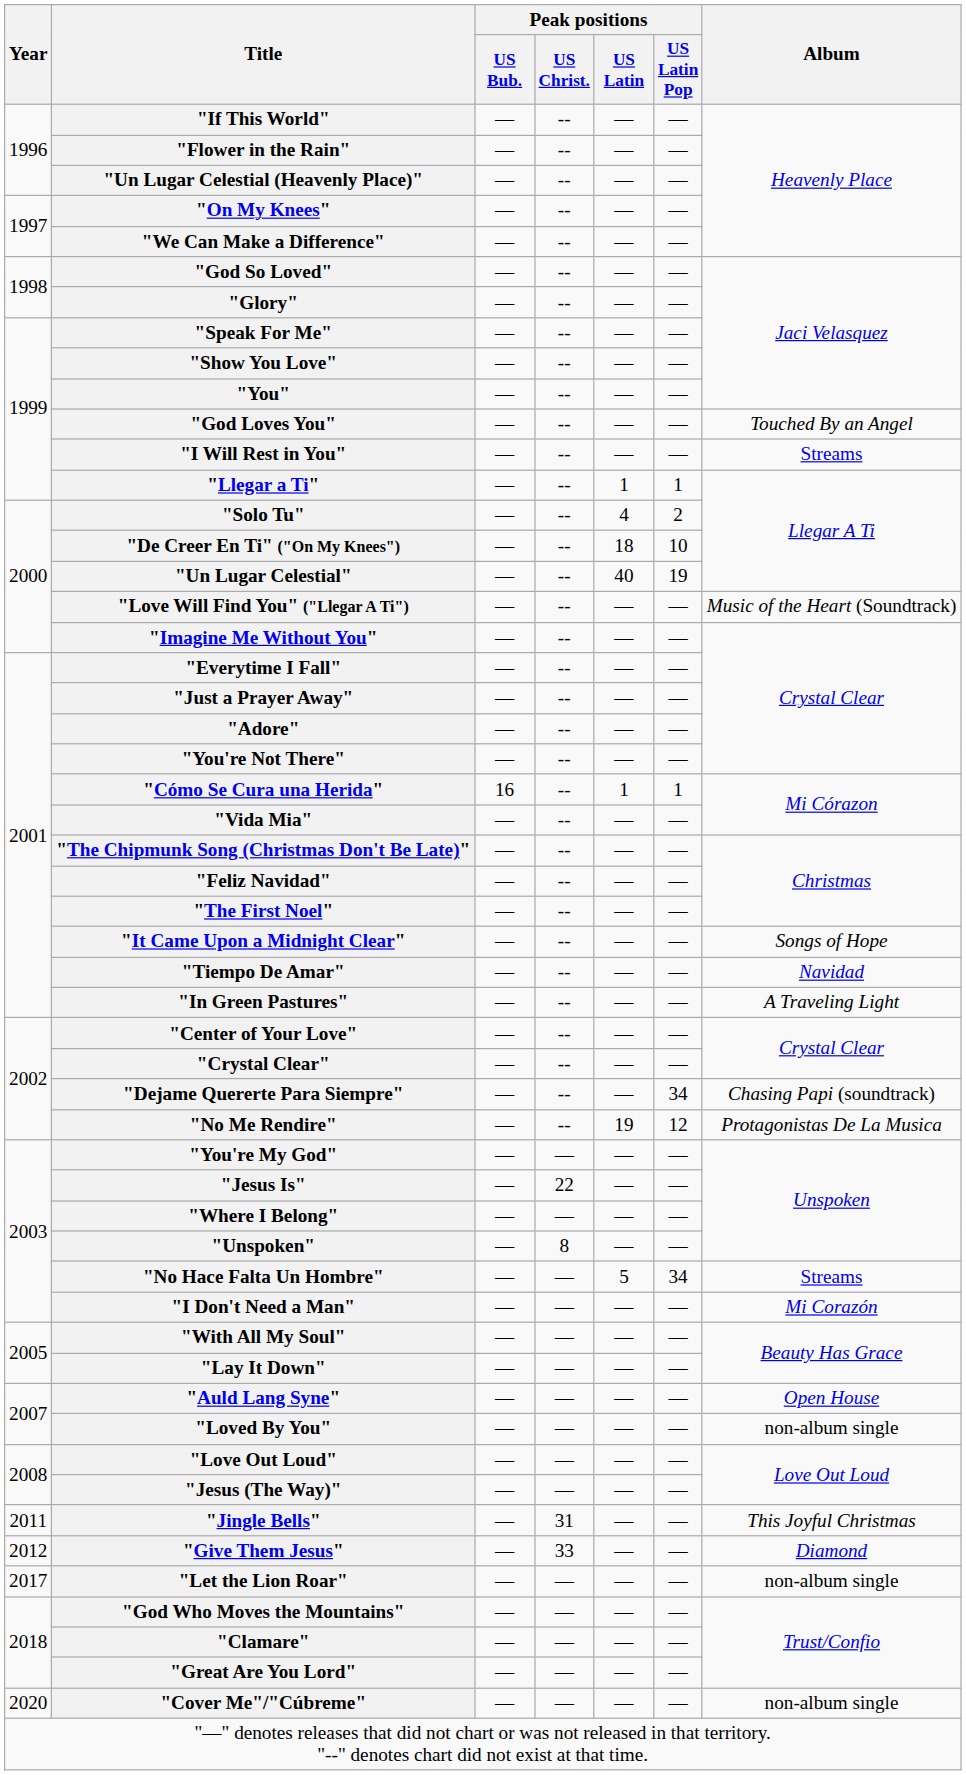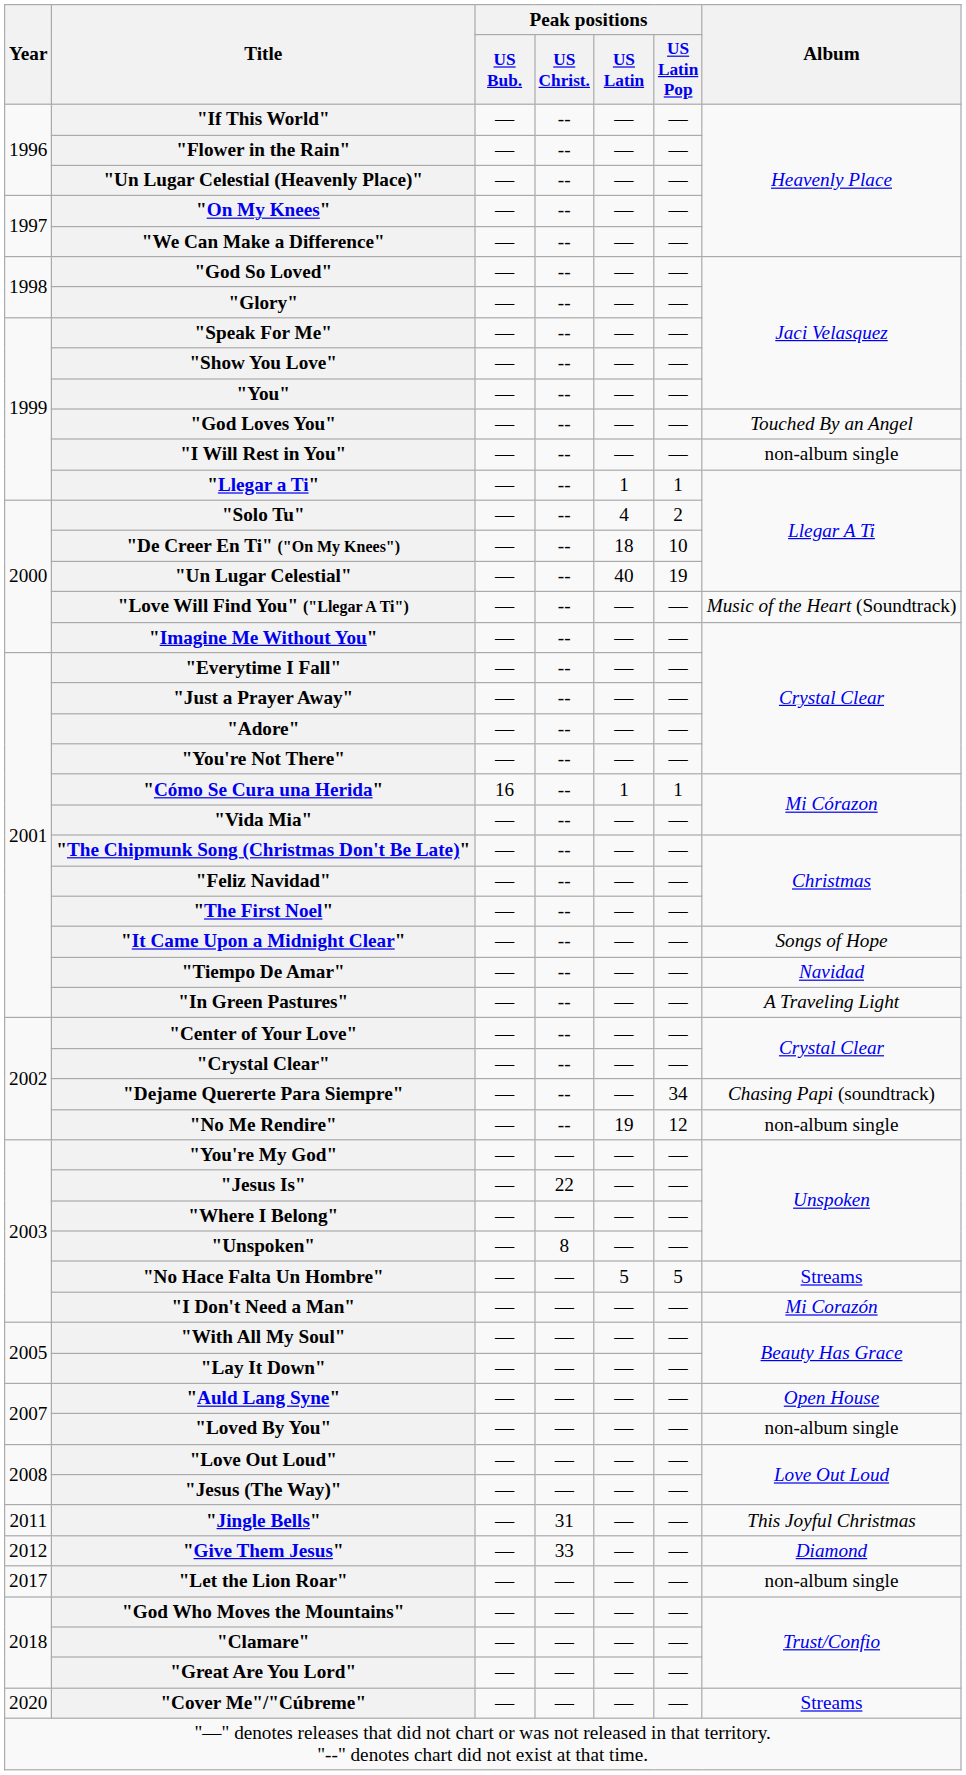 <table class="wikitable plainrowheaders" style="text-align:center;">
 <tr>
 <th scope="col" rowspan="2">Year</th>
 <th scope="col" rowspan="2">Title</th>
 <th scope="col" colspan="4">Peak positions</th>
 <th scope="col" rowspan="2">Album</th>
 </tr>
 <tr>
 <th scope="col" style="width:3em;font-size:90%;" !width="25"><a href='#'>US<br>Bub.</a><br></th>
 <th scope="col" style="width:2em; font-size:90%;"><a href='#'>US Christ.</a><br></th>
 <th scope="col" style="width:3em;font-size:90%;" !width="25"><a href='#'>US Latin</a><br></th>
 <th scope="col" style="width:2em; font-size:90%;"><a href='#'>US Latin Pop</a><br></th>
 </tr>
 <tr>
 <td rowspan="3">1996</td>
 <th scope="row">"If This World"</th>
 <td style="text-align:center;">—</td>
 <td style="text-align:center;">--</td>
 <td style="text-align:center;">—</td>
 <td style="text-align:center;">—</td>
 <td rowspan="5"><em><a href='#'>Heavenly Place</a></em></td>
 </tr>
 <tr>
 <th scope="row">"Flower in the Rain"</th>
 <td style="text-align:center;">—</td>
 <td style="text-align:center;">--</td>
 <td style="text-align:center;">—</td>
 <td style="text-align:center;">—</td>
 </tr>
 <tr>
 <th scope="row">"Un Lugar Celestial (Heavenly Place)"</th>
 <td style="text-align:center;">—</td>
 <td style="text-align:center;">--</td>
 <td style="text-align:center;">—</td>
 <td style="text-align:center;">—</td>
 </tr>
 <tr>
 <td rowspan="2">1997</td>
 <th scope="row">"<a href='#'>On My Knees</a>"</th>
 <td style="text-align:center;">—</td>
 <td style="text-align:center;">--</td>
 <td style="text-align:center;">—</td>
 <td style="text-align:center;">—</td>
 </tr>
 <tr>
 <th scope="row">"We Can Make a Difference"</th>
 <td style="text-align:center;">—</td>
 <td style="text-align:center;">--</td>
 <td style="text-align:center;">—</td>
 <td style="text-align:center;">—</td>
 </tr>
 <tr>
 <td rowspan="2">1998</td>
 <th scope="row">"God So Loved"</th>
 <td style="text-align:center;">—</td>
 <td style="text-align:center;">--</td>
 <td style="text-align:center;">—</td>
 <td style="text-align:center;">—</td>
 <td rowspan="5"><em><a href='#'>Jaci Velasquez</a></em></td>
 </tr>
 <tr>
 <th scope="row">"Glory"</th>
 <td style="text-align:center;">—</td>
 <td style="text-align:center;">--</td>
 <td style="text-align:center;">—</td>
 <td style="text-align:center;">—</td>
 </tr>
 <tr>
 <td rowspan="6">1999</td>
 <th scope="row">"Speak For Me"</th>
 <td style="text-align:center;">—</td>
 <td style="text-align:center;">--</td>
 <td style="text-align:center;">—</td>
 <td style="text-align:center;">—</td>
 </tr>
 <tr>
 <th scope="row">"Show You Love"</th>
 <td style="text-align:center;">—</td>
 <td style="text-align:center;">--</td>
 <td style="text-align:center;">—</td>
 <td style="text-align:center;">—</td>
 </tr>
 <tr>
 <th scope="row">"You"</th>
 <td style="text-align:center;">—</td>
 <td style="text-align:center;">--</td>
 <td style="text-align:center;">—</td>
 <td style="text-align:center;">—</td>
 </tr>
 <tr>
 <th scope="row">"God Loves You"</th>
 <td style="text-align:center;">—</td>
 <td style="text-align:center;">--</td>
 <td style="text-align:center;">—</td>
 <td style="text-align:center;">—</td>
 <td><em>Touched By an Angel</em></td>
 </tr>
 <tr>
 <th scope="row">"I Will Rest in You"</th>
 <td style="text-align:center;">—</td>
 <td style="text-align:center;">--</td>
 <td style="text-align:center;">—</td>
 <td style="text-align:center;">—</td>
-<td><a href='#'>Streams</a></td>
+<td>non-album single</td>
 </tr>
 <tr>
 <th scope="row">"<a href='#'>Llegar a Ti</a>"<br></th>
 <td style="text-align:center;">—</td>
 <td style="text-align:center;">--</td>
 <td style="text-align:center;">1</td>
 <td style="text-align:center;">1</td>
 <td rowspan="4"><em><a href='#'>Llegar A Ti</a></em></td>
 </tr>
 <tr>
 <td rowspan="5">2000</td>
 <th scope="row">"Solo Tu"</th>
 <td style="text-align:center;">—</td>
 <td style="text-align:center;">--</td>
 <td style="text-align:center;">4</td>
 <td style="text-align:center;">2</td>
 </tr>
 <tr>
 <th scope="row">"De Creer En Ti" <small>("On My Knees")</small></th>
 <td style="text-align:center;">—</td>
 <td style="text-align:center;">--</td>
 <td style="text-align:center;">18</td>
 <td style="text-align:center;">10</td>
 </tr>
 <tr>
 <th scope="row">"Un Lugar Celestial"</th>
 <td style="text-align:center;">—</td>
 <td style="text-align:center;">--</td>
 <td style="text-align:center;">40</td>
 <td style="text-align:center;">19</td>
 </tr>
 <tr>
 <th scope="row">"Love Will Find You" <small>("Llegar A Ti")</small></th>
 <td style="text-align:center;">—</td>
 <td style="text-align:center;">--</td>
 <td style="text-align:center;">—</td>
 <td style="text-align:center;">—</td>
 <td><em>Music of the Heart</em> (Soundtrack)</td>
 </tr>
 <tr>
 <th scope="row">"<a href='#'>Imagine Me Without You</a>"</th>
 <td style="text-align:center;">—</td>
 <td style="text-align:center;">--</td>
 <td style="text-align:center;">—</td>
 <td style="text-align:center;">—</td>
 <td rowspan="5"><em><a href='#'>Crystal Clear</a></em></td>
 </tr>
 <tr>
 <td rowspan="12">2001</td>
 <th scope="row">"Everytime I Fall"</th>
 <td style="text-align:center;">—</td>
 <td style="text-align:center;">--</td>
 <td style="text-align:center;">—</td>
 <td style="text-align:center;">—</td>
 </tr>
 <tr>
 <th scope="row">"Just a Prayer Away"</th>
 <td style="text-align:center;">—</td>
 <td style="text-align:center;">--</td>
 <td style="text-align:center;">—</td>
 <td style="text-align:center;">—</td>
 </tr>
 <tr>
 <th scope="row">"Adore"</th>
 <td style="text-align:center;">—</td>
 <td style="text-align:center;">--</td>
 <td style="text-align:center;">—</td>
 <td style="text-align:center;">—</td>
 </tr>
 <tr>
 <th scope="row">"You're Not There"</th>
 <td style="text-align:center;">—</td>
 <td style="text-align:center;">--</td>
 <td style="text-align:center;">—</td>
 <td style="text-align:center;">—</td>
 </tr>
 <tr>
 <th scope="row">"<a href='#'>Cómo Se Cura una Herida</a>"</th>
 <td style="text-align:center;">16</td>
 <td style="text-align:center;">--</td>
 <td style="text-align:center;">1</td>
 <td style="text-align:center;">1</td>
 <td rowspan="2"><em><a href='#'>Mi Córazon</a></em></td>
 </tr>
 <tr>
 <th scope="row">"Vida Mia"<br></th>
 <td style="text-align:center;">—</td>
 <td style="text-align:center;">--</td>
 <td style="text-align:center;">—</td>
 <td style="text-align:center;">—</td>
 </tr>
 <tr>
 <th scope="row">"<a href='#'>The Chipmunk Song (Christmas Don't Be Late)</a>"<br></th>
 <td style="text-align:center;">—</td>
 <td style="text-align:center;">--</td>
 <td style="text-align:center;">—</td>
 <td style="text-align:center;">—</td>
 <td rowspan="3"><em><a href='#'>Christmas</a></em></td>
 </tr>
 <tr>
 <th scope="row">"Feliz Navidad"</th>
 <td style="text-align:center;">—</td>
 <td style="text-align:center;">--</td>
 <td style="text-align:center;">—</td>
 <td style="text-align:center;">—</td>
 </tr>
 <tr>
 <th scope="row">"<a href='#'>The First Noel</a>"</th>
 <td style="text-align:center;">—</td>
 <td style="text-align:center;">--</td>
 <td style="text-align:center;">—</td>
 <td style="text-align:center;">—</td>
 </tr>
 <tr>
 <th scope="row">"<a href='#'>It Came Upon a Midnight Clear</a>"</th>
 <td style="text-align:center;">—</td>
 <td style="text-align:center;">--</td>
 <td style="text-align:center;">—</td>
 <td style="text-align:center;">—</td>
 <td><em>Songs of Hope</em></td>
 </tr>
 <tr>
 <th scope="row">"Tiempo De Amar"</th>
 <td style="text-align:center;">—</td>
 <td style="text-align:center;">--</td>
 <td style="text-align:center;">—</td>
 <td style="text-align:center;">—</td>
 <td><em><a href='#'>Navidad</a></em></td>
 </tr>
 <tr>
 <th scope="row">"In Green Pastures"</th>
 <td style="text-align:center;">—</td>
 <td style="text-align:center;">--</td>
 <td style="text-align:center;">—</td>
 <td style="text-align:center;">—</td>
 <td><em>A Traveling Light</em></td>
 </tr>
 <tr>
 <td rowspan="4">2002</td>
 <th scope="row">"Center of Your Love"</th>
 <td style="text-align:center;">—</td>
 <td style="text-align:center;">--</td>
 <td style="text-align:center;">—</td>
 <td style="text-align:center;">—</td>
 <td rowspan="2"><em><a href='#'>Crystal Clear</a></em></td>
 </tr>
 <tr>
 <th scope="row">"Crystal Clear"</th>
 <td style="text-align:center;">—</td>
 <td style="text-align:center;">--</td>
 <td style="text-align:center;">—</td>
 <td style="text-align:center;">—</td>
 </tr>
 <tr>
 <th scope="row">"Dejame Quererte Para Siempre"</th>
 <td style="text-align:center;">—</td>
 <td style="text-align:center;">--</td>
 <td style="text-align:center;">—</td>
 <td style="text-align:center;">34</td>
 <td><em>Chasing Papi</em> (soundtrack)</td>
 </tr>
 <tr>
 <th scope="row">"No Me Rendire"<br></th>
 <td style="text-align:center;">—</td>
 <td style="text-align:center;">--</td>
 <td style="text-align:center;">19</td>
 <td style="text-align:center;">12</td>
-<td><em>Protagonistas De La Musica</em></td>
+<td>non-album single</td>
 </tr>
 <tr>
 <td rowspan="6">2003</td>
 <th scope="row">"You're My God"</th>
 <td style="text-align:center;">—</td>
 <td style="text-align:center;">—</td>
 <td style="text-align:center;">—</td>
 <td style="text-align:center;">—</td>
 <td rowspan="4"><em><a href='#'>Unspoken</a></em></td>
 </tr>
 <tr>
 <th scope="row">"Jesus Is"</th>
 <td style="text-align:center;">—</td>
 <td style="text-align:center;">22</td>
 <td style="text-align:center;">—</td>
 <td style="text-align:center;">—</td>
 </tr>
 <tr>
 <th scope="row">"Where I Belong"</th>
 <td style="text-align:center;">—</td>
 <td style="text-align:center;">—</td>
 <td style="text-align:center;">—</td>
 <td style="text-align:center;">—</td>
 </tr>
 <tr>
 <th scope="row">"Unspoken"</th>
 <td style="text-align:center;">—</td>
 <td style="text-align:center;">8</td>
 <td style="text-align:center;">—</td>
 <td style="text-align:center;">—</td>
 </tr>
 <tr>
 <th scope="row">"No Hace Falta Un Hombre"</th>
 <td style="text-align:center;">—</td>
 <td style="text-align:center;">—</td>
 <td style="text-align:center;">5</td>
-<td style="text-align:center;">34</td>
+<td style="text-align:center;">5</td>
 <td><a href='#'>Streams</a></td>
 </tr>
 <tr>
 <th scope="row">"I Don't Need a Man"</th>
 <td style="text-align:center;">—</td>
 <td style="text-align:center;">—</td>
 <td style="text-align:center;">—</td>
 <td style="text-align:center;">—</td>
 <td><em><a href='#'>Mi Corazón</a></em></td>
 </tr>
 <tr>
 <td rowspan="2">2005</td>
 <th scope="row">"With All My Soul"</th>
 <td style="text-align:center;">—</td>
 <td style="text-align:center;">—</td>
 <td style="text-align:center;">—</td>
 <td style="text-align:center;">—</td>
 <td rowspan="2"><em><a href='#'>Beauty Has Grace</a></em></td>
 </tr>
 <tr>
 <th scope="row">"Lay It Down"</th>
 <td style="text-align:center;">—</td>
 <td style="text-align:center;">—</td>
 <td style="text-align:center;">—</td>
 <td style="text-align:center;">—</td>
 </tr>
 <tr>
 <td rowspan="2">2007</td>
 <th scope="row">"<a href='#'>Auld Lang Syne</a>"</th>
 <td style="text-align:center;">—</td>
 <td style="text-align:center;">—</td>
 <td style="text-align:center;">—</td>
 <td style="text-align:center;">—</td>
 <td><em><a href='#'>Open House</a></em></td>
 </tr>
 <tr>
 <th scope="row">"Loved By You"</th>
 <td style="text-align:center;">—</td>
 <td style="text-align:center;">—</td>
 <td style="text-align:center;">—</td>
 <td style="text-align:center;">—</td>
 <td>non-album single</td>
 </tr>
 <tr>
 <td rowspan="2">2008</td>
 <th scope="row">"Love Out Loud"</th>
 <td style="text-align:center;">—</td>
 <td style="text-align:center;">—</td>
 <td style="text-align:center;">—</td>
 <td style="text-align:center;">—</td>
 <td rowspan="2"><em><a href='#'>Love Out Loud</a></em></td>
 </tr>
 <tr>
 <th scope="row">"Jesus (The Way)"</th>
 <td style="text-align:center;">—</td>
 <td style="text-align:center;">—</td>
 <td style="text-align:center;">—</td>
 <td style="text-align:center;">—</td>
 </tr>
 <tr>
 <td>2011</td>
 <th scope="row">"<a href='#'>Jingle Bells</a>"<br></th>
 <td style="text-align:center;">—</td>
 <td style="text-align:center;">31</td>
 <td style="text-align:center;">—</td>
 <td style="text-align:center;">—</td>
 <td><em>This Joyful Christmas</em></td>
 </tr>
 <tr>
 <td>2012</td>
 <th scope="row">"<a href='#'>Give Them Jesus</a>"</th>
 <td style="text-align:center;">—</td>
 <td style="text-align:center;">33</td>
 <td style="text-align:center;">—</td>
 <td style="text-align:center;">—</td>
 <td><em><a href='#'>Diamond</a></em></td>
 </tr>
 <tr>
 <td>2017</td>
 <th scope="row">"Let the Lion Roar"<br></th>
 <td style="text-align:center;">—</td>
 <td style="text-align:center;">—</td>
 <td style="text-align:center;">—</td>
 <td style="text-align:center;">—</td>
 <td>non-album single</td>
 </tr>
 <tr>
 <td rowspan="3">2018</td>
 <th scope="row">"God Who Moves the Mountains"</th>
 <td style="text-align:center;">—</td>
 <td style="text-align:center;">—</td>
 <td style="text-align:center;">—</td>
 <td style="text-align:center;">—</td>
 <td rowspan="3"><em><a href='#'>Trust/Confio</a></em></td>
 </tr>
 <tr>
 <th scope="row">"Clamare"</th>
 <td style="text-align:center;">—</td>
 <td style="text-align:center;">—</td>
 <td style="text-align:center;">—</td>
 <td style="text-align:center;">—</td>
 </tr>
 <tr>
 <th scope="row">"Great Are You Lord"<br></th>
 <td style="text-align:center;">—</td>
 <td style="text-align:center;">—</td>
 <td style="text-align:center;">—</td>
 <td style="text-align:center;">—</td>
 </tr>
 <tr>
 <td>2020</td>
 <th scope="row">"Cover Me"/"Cúbreme"</th>
 <td style="text-align:center;">—</td>
 <td style="text-align:center;">—</td>
 <td style="text-align:center;">—</td>
 <td style="text-align:center;">—</td>
-<td>non-album single</td>
+<td><a href='#'>Streams</a></td>
 </tr>
 <tr>
 <td colspan="7" style="text-align:center;">"—" denotes releases that did not chart or was not released in that territory.<br>"--" denotes chart did not exist at that time.</td>
 </tr>
 </table>
